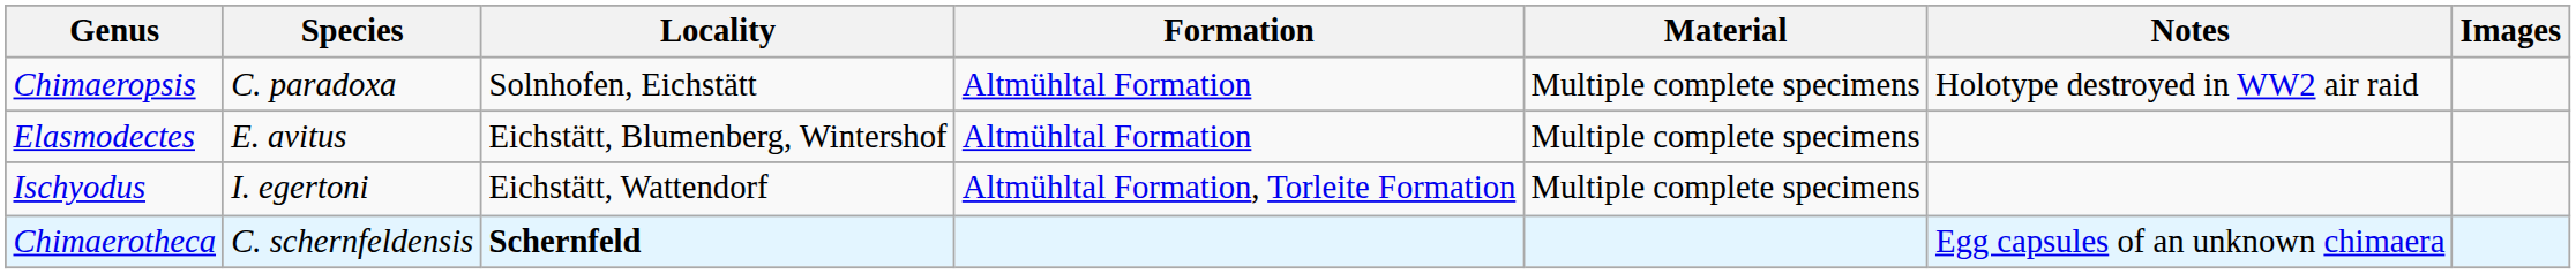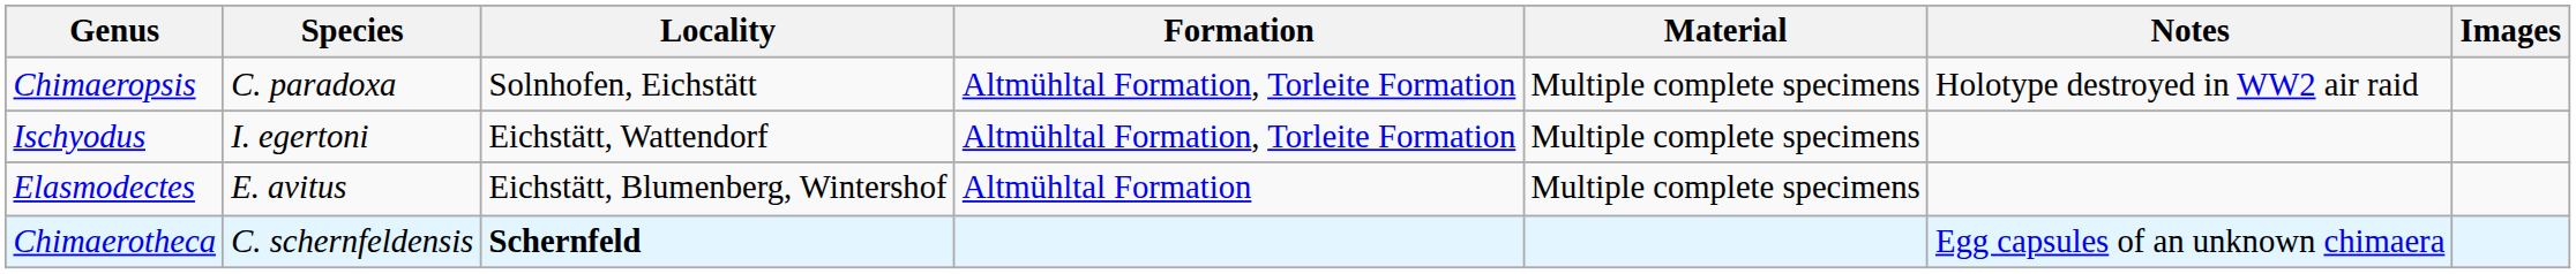 <table class="wikitable">
 <tr>
 <th>Genus</th>
 <th>Species</th>
 <th>Locality</th>
 <th>Formation</th>
 <th>Material</th>
 <th>Notes</th>
 <th>Images</th>
 </tr>
 <tr>
 <td><em><a href='#'>Chimaeropsis</a></em></td>
 <td><em>C. paradoxa</em></td>
 <td>Solnhofen, Eichstätt</td>
-<td><a href='#'>Altmühltal Formation</a></td>
+<td><a href='#'>Altmühltal Formation</a>, <a href='#'>Torleite Formation</a></td>
 <td>Multiple complete specimens</td>
 <td>Holotype destroyed in <a href='#'>WW2</a> air raid</td>
+<td></td>
+</tr>
+<tr>
+<td><em><a href='#'>Ischyodus</a></em></td>
+<td><em>I. egertoni</em></td>
+<td>Eichstätt, Wattendorf</td>
+<td><a href='#'>Altmühltal Formation</a>, <a href='#'>Torleite Formation</a></td>
+<td>Multiple complete specimens</td>
+<td></td>
 <td></td>
 </tr>
 <tr>
 <td><em><a href='#'>Elasmodectes</a></em></td>
 <td><em>E. avitus</em></td>
 <td>Eichstätt, Blumenberg, Wintershof</td>
 <td><a href='#'>Altmühltal Formation</a></td>
-<td>Multiple complete specimens</td>
-<td></td>
-<td></td>
-</tr>
-<tr>
-<td><em><a href='#'>Ischyodus</a></em></td>
-<td><em>I. egertoni</em></td>
-<td>Eichstätt, Wattendorf</td>
-<td><a href='#'>Altmühltal Formation</a>, <a href='#'>Torleite Formation</a></td>
 <td>Multiple complete specimens</td>
 <td></td>
 <td></td>
 </tr>
 <tr>
 <td style="background:#E3F5FF;"><em><a href='#'>Chimaerotheca</a></em></td>
 <td style="background:#E3F5FF;"><em>C. schernfeldensis</em></td>
 <td style="background:#E3F5FF;"><strong>Schernfeld</strong></td>
 <td style="background:#E3F5FF;"></td>
 <td style="background:#E3F5FF;"></td>
 <td style="background:#E3F5FF;"><a href='#'>Egg capsules</a> of an unknown <a href='#'>chimaera</a></td>
 <td style="background:#E3F5FF;"></td>
 </tr>
 </table>
